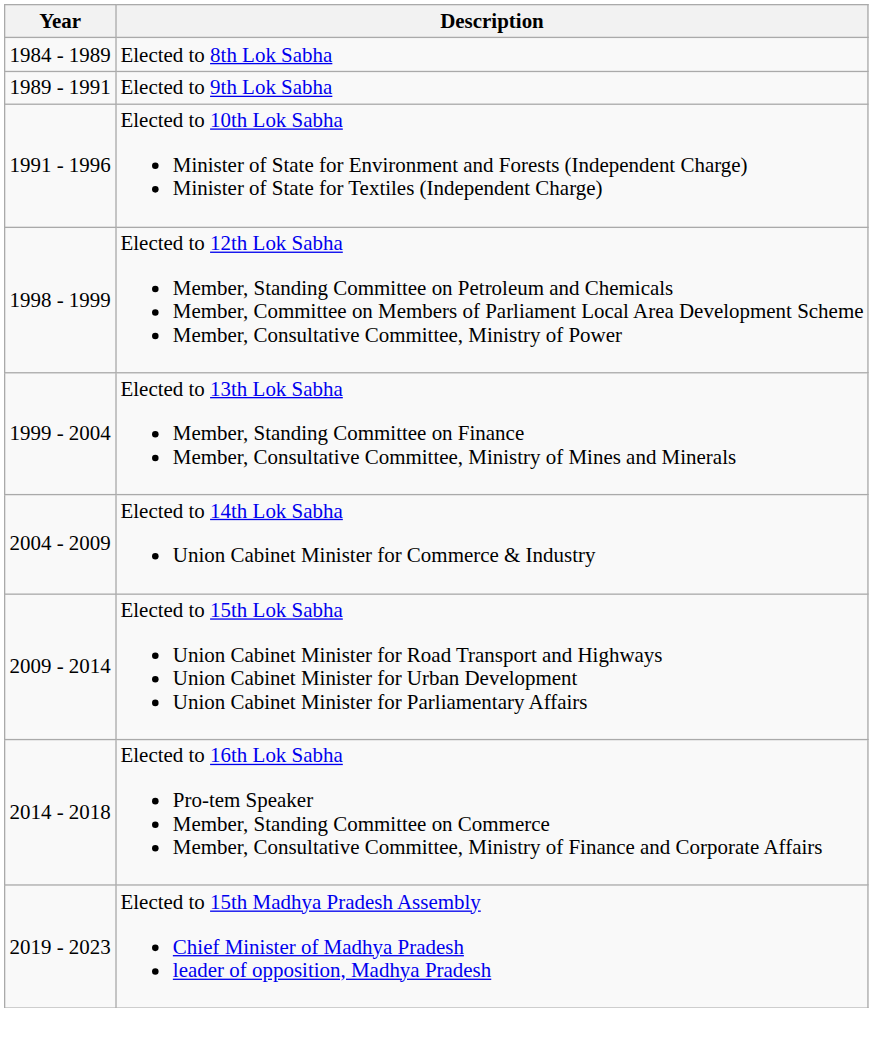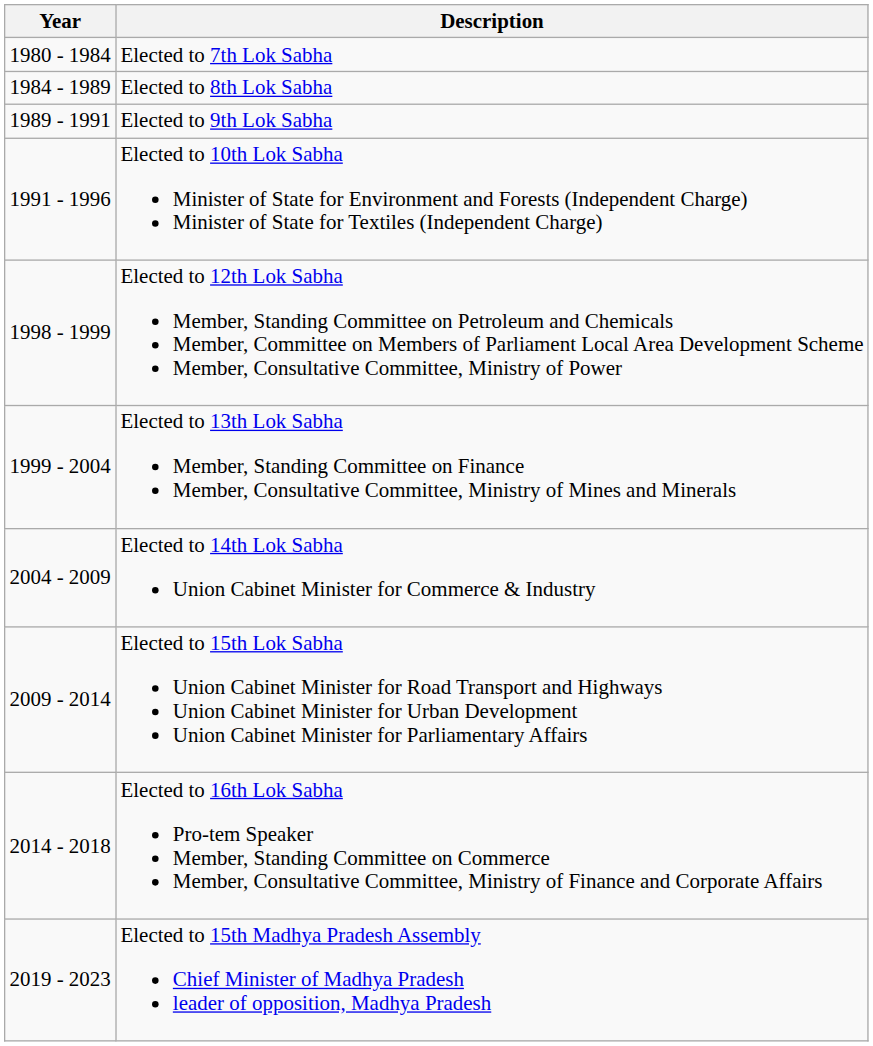 <table class="wikitable">
 <tr>
 <th>Year</th>
 <th>Description</th>
+</tr>
+<tr>
+<td>1980 - 1984</td>
+<td>Elected to <a href='#'>7th Lok Sabha</a></td>
 </tr>
 <tr>
 <td>1984 - 1989</td>
 <td>Elected to <a href='#'>8th Lok Sabha</a></td>
 </tr>
 <tr>
 <td>1989 - 1991</td>
 <td>Elected to <a href='#'>9th Lok Sabha</a></td>
 </tr>
 <tr>
 <td>1991 - 1996</td>
 <td>Elected to <a href='#'>10th Lok Sabha</a><br><ul><li>Minister of State for Environment and Forests (Independent Charge) </li><li>Minister of State for Textiles (Independent Charge) </li></ul></td>
 </tr>
 <tr>
 <td>1998 - 1999</td>
 <td>Elected to <a href='#'>12th Lok Sabha</a><br><ul><li>Member, Standing Committee on Petroleum and Chemicals</li><li>Member, Committee on Members of Parliament Local Area Development Scheme</li><li>Member, Consultative Committee, Ministry of Power</li></ul></td>
 </tr>
 <tr>
 <td>1999 - 2004</td>
 <td>Elected to <a href='#'>13th Lok Sabha</a><br><ul><li>Member, Standing Committee on Finance </li><li>Member, Consultative Committee, Ministry of Mines and Minerals </li></ul></td>
 </tr>
 <tr>
 <td>2004 - 2009</td>
 <td>Elected to <a href='#'>14th Lok Sabha</a><br><ul><li>Union Cabinet Minister for Commerce & Industry</li></ul></td>
 </tr>
 <tr>
 <td>2009 - 2014</td>
 <td>Elected to <a href='#'>15th Lok Sabha</a><br><ul><li>Union Cabinet Minister for Road Transport and Highways </li><li>Union Cabinet Minister for Urban Development </li><li>Union Cabinet Minister for Parliamentary Affairs </li></ul></td>
 </tr>
 <tr>
 <td>2014 - 2018</td>
 <td>Elected to <a href='#'>16th Lok Sabha</a><br><ul><li>Pro-tem Speaker</li><li>Member, Standing Committee on Commerce</li><li>Member, Consultative Committee, Ministry of Finance and Corporate Affairs</li></ul></td>
 </tr>
 <tr>
 <td>2019 - 2023</td>
 <td>Elected to <a href='#'>15th Madhya Pradesh Assembly</a><br><ul><li><a href='#'>Chief Minister of Madhya Pradesh</a> </li><li><a href='#'>leader of opposition, Madhya Pradesh</a> </li></ul></td>
 </tr>
 </table>
